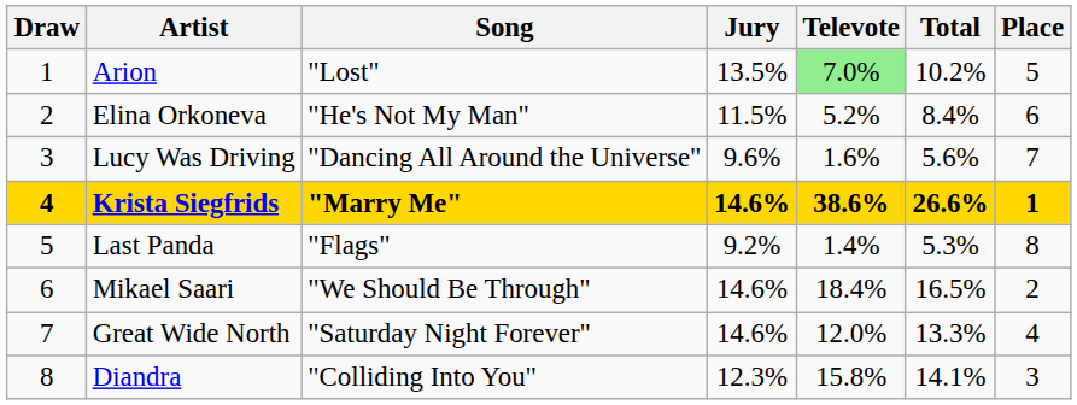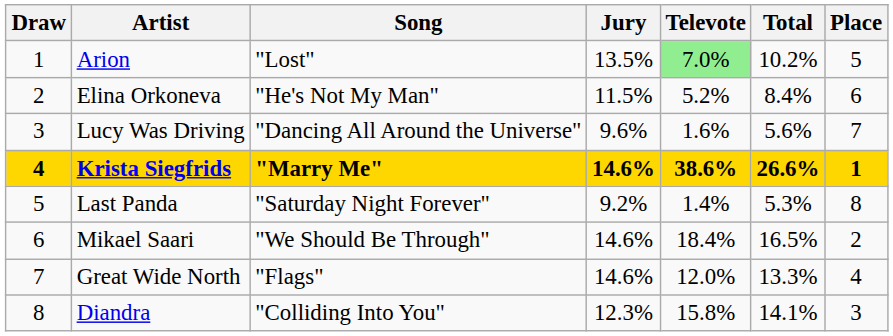 <table class="sortable wikitable" style="margin: 1em auto 1em auto; text-align:center">
 <tr>
 <th>Draw</th>
 <th>Artist</th>
 <th>Song</th>
 <th>Jury</th>
 <th>Televote</th>
 <th>Total</th>
 <th>Place</th>
 </tr>
 <tr>
 <td>1</td>
 <td align="left"><a href='#'>Arion</a></td>
 <td align="left">"Lost"</td>
 <td>13.5%</td>
 <td style="background: lightgreen;">7.0%</td>
 <td>10.2%</td>
 <td>5</td>
 </tr>
 <tr>
 <td>2</td>
 <td align="left">Elina Orkoneva</td>
 <td align="left">"He's Not My Man"</td>
 <td>11.5%</td>
 <td>5.2%</td>
 <td>8.4%</td>
 <td>6</td>
 </tr>
 <tr>
 <td>3</td>
 <td align="left">Lucy Was Driving</td>
 <td align="left">"Dancing All Around the Universe"</td>
 <td>9.6%</td>
 <td>1.6%</td>
 <td>5.6%</td>
 <td>7</td>
 </tr>
 <tr style="font-weight:bold; background:gold;">
 <td>4</td>
 <td align="left"><a href='#'>Krista Siegfrids</a></td>
 <td align="left">"Marry Me"</td>
 <td>14.6%</td>
 <td>38.6%</td>
 <td>26.6%</td>
 <td>1</td>
 </tr>
 <tr>
 <td>5</td>
 <td align="left">Last Panda</td>
-<td align="left">"Flags"</td>
+<td align="left">"Saturday Night Forever"</td>
 <td>9.2%</td>
 <td>1.4%</td>
 <td>5.3%</td>
 <td>8</td>
 </tr>
 <tr>
 <td>6</td>
 <td align="left">Mikael Saari</td>
 <td align="left">"We Should Be Through"</td>
 <td>14.6%</td>
 <td>18.4%</td>
 <td>16.5%</td>
 <td>2</td>
 </tr>
 <tr>
 <td>7</td>
 <td align="left">Great Wide North</td>
-<td align="left">"Saturday Night Forever"</td>
+<td align="left">"Flags"</td>
 <td>14.6%</td>
 <td>12.0%</td>
 <td>13.3%</td>
 <td>4</td>
 </tr>
 <tr>
 <td>8</td>
 <td align="left"><a href='#'>Diandra</a></td>
 <td align="left">"Colliding Into You"</td>
 <td>12.3%</td>
 <td>15.8%</td>
 <td>14.1%</td>
 <td>3</td>
 </tr>
 </table>
